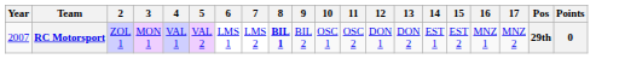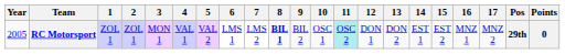 <table class="wikitable" style="text-align:center; font-size:85%">
 <tr>
 <th>Year</th>
 <th>Team</th>
+<th>1</th>
 <th>2</th>
 <th>3</th>
 <th>4</th>
 <th>5</th>
 <th>6</th>
 <th>7</th>
 <th>8</th>
 <th>9</th>
 <th>10</th>
 <th>11</th>
 <th>12</th>
 <th>13</th>
 <th>14</th>
 <th>15</th>
 <th>16</th>
 <th>17</th>
 <th>Pos</th>
 <th>Points</th>
 </tr>
 <tr>
-<td><a href='#'>2007</a></td>
+<td><a href='#'>2005</a></td>
 <th nowrap><a href='#'>RC Motorsport</a></th>
+<td style="background:#CFCFFF;"><a href='#'>ZOL<br>1</a><br></td>
 <td style="background:#CFCFFF;"><a href='#'>ZOL<br>1</a><br></td>
 <td style="background:#EFCFFF;"><a href='#'>MON<br>1</a><br></td>
 <td style="background:#CFCFFF;"><a href='#'>VAL<br>1</a><br></td>
 <td style="background:#EFCFFF;"><a href='#'>VAL<br>2</a><br></td>
 <td style="background:#FFFFFF;"><a href='#'>LMS<br>1</a><br></td>
 <td style="background:#FFFFFF;"><a href='#'>LMS<br>2</a><br></td>
 <td><strong><a href='#'>BIL<br>1</a></strong></td>
 <td><a href='#'>BIL<br>2</a></td>
 <td><a href='#'>OSC<br>1</a></td>
-<td><a href='#'>OSC<br>2</a></td>
+<td style="background: paleturquoise;"><a href='#'>OSC<br>2</a></td>
 <td><a href='#'>DON<br>1</a></td>
 <td><a href='#'>DON<br>2</a></td>
 <td><a href='#'>EST<br>1</a></td>
 <td><a href='#'>EST<br>2</a></td>
 <td><a href='#'>MNZ<br>1</a></td>
 <td><a href='#'>MNZ<br>2</a></td>
 <th>29th</th>
 <th>0</th>
 </tr>
 </table>
